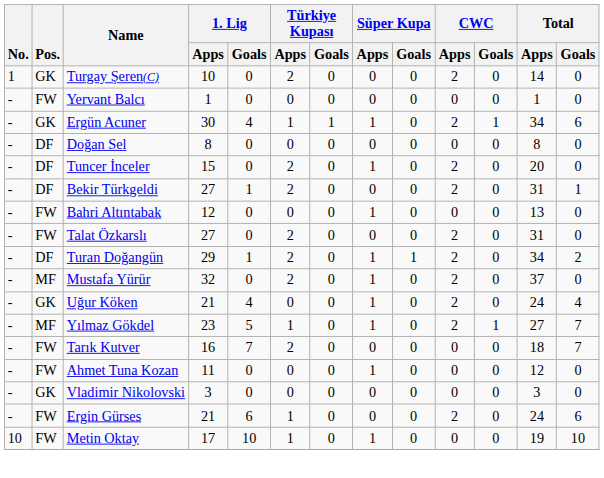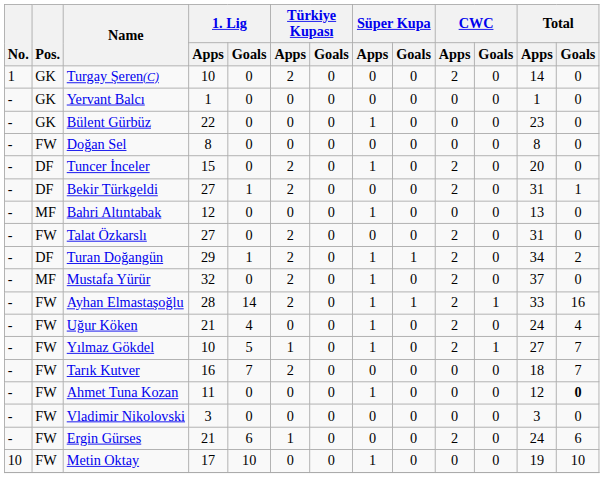 <table class="wikitable" style="text-align:center">
 <tr>
 <th rowspan="2" valign="bottom">No.</th>
 <th rowspan="2" valign="bottom">Pos.</th>
 <th rowspan="2">Name</th>
 <th colspan="2" width="85"><a href='#'>1. Lig</a></th>
 <th colspan="2" width="85"><a href='#'>Türkiye Kupası</a></th>
 <th colspan="2" width="85"><a href='#'>Süper Kupa</a></th>
 <th colspan="2" width="85"><a href='#'>CWC</a></th>
 <th colspan="2" width="85">Total</th>
 </tr>
 <tr>
 <th>Apps</th>
 <th>Goals</th>
 <th>Apps</th>
 <th>Goals</th>
 <th>Apps</th>
 <th>Goals</th>
 <th>Apps</th>
 <th>Goals</th>
 <th>Apps</th>
 <th>Goals</th>
 </tr>
 <tr>
 <td align="left">1</td>
 <td align="left">GK</td>
 <td align="left"> <a href='#'>Turgay Şeren</a><small><em><a href='#'>(C)</a></em></small></td>
 <td>10</td>
 <td>0</td>
 <td>2</td>
 <td>0</td>
 <td>0</td>
 <td>0</td>
 <td>2</td>
 <td>0</td>
 <td>14</td>
 <td>0</td>
 </tr>
 <tr>
 <td align="left">-</td>
-<td align="left">FW</td>
+<td align="left">GK</td>
 <td align="left"> <a href='#'>Yervant Balcı</a></td>
 <td>1</td>
 <td>0</td>
 <td>0</td>
 <td>0</td>
 <td>0</td>
 <td>0</td>
 <td>0</td>
 <td>0</td>
 <td>1</td>
 <td>0</td>
 </tr>
 <tr>
 <td align="left">-</td>
 <td align="left">GK</td>
-<td align="left"> <a href='#'>Ergün Acuner</a></td>
-<td>30</td>
-<td>4</td>
-<td>1</td>
-<td>1</td>
+<td align="left"> <a href='#'>Bülent Gürbüz</a></td>
+<td>22</td>
+<td>0</td>
+<td>0</td>
+<td>0</td>
 <td>1</td>
 <td>0</td>
-<td>2</td>
-<td>1</td>
-<td>34</td>
-<td>6</td>
+<td>0</td>
+<td>0</td>
+<td>23</td>
+<td>0</td>
 </tr>
 <tr>
 <td align="left">-</td>
-<td align="left">DF</td>
+<td align="left">FW</td>
 <td align="left"> <a href='#'>Doğan Sel</a></td>
 <td>8</td>
 <td>0</td>
 <td>0</td>
 <td>0</td>
 <td>0</td>
 <td>0</td>
 <td>0</td>
 <td>0</td>
 <td>8</td>
 <td>0</td>
 </tr>
 <tr>
 <td align="left">-</td>
 <td align="left">DF</td>
 <td align="left"> <a href='#'>Tuncer İnceler</a></td>
 <td>15</td>
 <td>0</td>
 <td>2</td>
 <td>0</td>
 <td>1</td>
 <td>0</td>
 <td>2</td>
 <td>0</td>
 <td>20</td>
 <td>0</td>
 </tr>
 <tr>
 <td align="left">-</td>
 <td align="left">DF</td>
 <td align="left"> <a href='#'>Bekir Türkgeldi</a></td>
 <td>27</td>
 <td>1</td>
 <td>2</td>
 <td>0</td>
 <td>0</td>
 <td>0</td>
 <td>2</td>
 <td>0</td>
 <td>31</td>
 <td>1</td>
 </tr>
 <tr>
 <td align="left">-</td>
-<td align="left">FW</td>
+<td align="left">MF</td>
 <td align="left"> <a href='#'>Bahri Altıntabak</a></td>
 <td>12</td>
 <td>0</td>
 <td>0</td>
 <td>0</td>
 <td>1</td>
 <td>0</td>
 <td>0</td>
 <td>0</td>
 <td>13</td>
 <td>0</td>
 </tr>
 <tr>
 <td align="left">-</td>
 <td align="left">FW</td>
 <td align="left"> <a href='#'>Talat Özkarslı</a></td>
 <td>27</td>
 <td>0</td>
 <td>2</td>
 <td>0</td>
 <td>0</td>
 <td>0</td>
 <td>2</td>
 <td>0</td>
 <td>31</td>
 <td>0</td>
 </tr>
 <tr>
 <td align="left">-</td>
 <td align="left">DF</td>
 <td align="left"> <a href='#'>Turan Doğangün</a></td>
 <td>29</td>
 <td>1</td>
 <td>2</td>
 <td>0</td>
 <td>1</td>
 <td>1</td>
 <td>2</td>
 <td>0</td>
 <td>34</td>
 <td>2</td>
 </tr>
 <tr>
 <td align="left">-</td>
 <td align="left">MF</td>
 <td align="left"> <a href='#'>Mustafa Yürür</a></td>
 <td>32</td>
 <td>0</td>
 <td>2</td>
 <td>0</td>
 <td>1</td>
 <td>0</td>
 <td>2</td>
 <td>0</td>
 <td>37</td>
 <td>0</td>
 </tr>
 <tr>
 <td align="left">-</td>
-<td align="left">GK</td>
+<td align="left">FW</td>
+<td align="left"> <a href='#'>Ayhan Elmastaşoğlu</a></td>
+<td>28</td>
+<td>14</td>
+<td>2</td>
+<td>0</td>
+<td>1</td>
+<td>1</td>
+<td>2</td>
+<td>1</td>
+<td>33</td>
+<td>16</td>
+</tr>
+<tr>
+<td align="left">-</td>
+<td align="left">FW</td>
 <td align="left"> <a href='#'>Uğur Köken</a></td>
 <td>21</td>
 <td>4</td>
 <td>0</td>
 <td>0</td>
 <td>1</td>
 <td>0</td>
 <td>2</td>
 <td>0</td>
 <td>24</td>
 <td>4</td>
 </tr>
 <tr>
 <td align="left">-</td>
-<td align="left">MF</td>
+<td align="left">FW</td>
 <td align="left"> <a href='#'>Yılmaz Gökdel</a></td>
-<td>23</td>
+<td>10</td>
 <td>5</td>
 <td>1</td>
 <td>0</td>
 <td>1</td>
 <td>0</td>
 <td>2</td>
 <td>1</td>
 <td>27</td>
 <td>7</td>
 </tr>
 <tr>
 <td align="left">-</td>
 <td align="left">FW</td>
 <td align="left"> <a href='#'>Tarık Kutver</a></td>
 <td>16</td>
 <td>7</td>
 <td>2</td>
 <td>0</td>
 <td>0</td>
 <td>0</td>
 <td>0</td>
 <td>0</td>
 <td>18</td>
 <td>7</td>
 </tr>
 <tr>
 <td align="left">-</td>
 <td align="left">FW</td>
 <td align="left"> <a href='#'>Ahmet Tuna Kozan</a></td>
 <td>11</td>
 <td>0</td>
 <td>0</td>
 <td>0</td>
 <td>1</td>
 <td>0</td>
 <td>0</td>
 <td>0</td>
 <td>12</td>
-<td>0</td>
+<td><strong>0</strong></td>
 </tr>
 <tr>
 <td align="left">-</td>
-<td align="left">GK</td>
+<td align="left">FW</td>
 <td align="left"> <a href='#'>Vladimir Nikolovski</a></td>
 <td>3</td>
 <td>0</td>
 <td>0</td>
 <td>0</td>
 <td>0</td>
 <td>0</td>
 <td>0</td>
 <td>0</td>
 <td>3</td>
 <td>0</td>
 </tr>
 <tr>
 <td align="left">-</td>
 <td align="left">FW</td>
 <td align="left"> <a href='#'>Ergin Gürses</a></td>
 <td>21</td>
 <td>6</td>
 <td>1</td>
 <td>0</td>
 <td>0</td>
 <td>0</td>
 <td>2</td>
 <td>0</td>
 <td>24</td>
 <td>6</td>
 </tr>
 <tr>
 <td align="left">10</td>
 <td align="left">FW</td>
 <td align="left"> <a href='#'>Metin Oktay</a></td>
 <td>17</td>
 <td>10</td>
-<td>1</td>
+<td>0</td>
 <td>0</td>
 <td>1</td>
 <td>0</td>
 <td>0</td>
 <td>0</td>
 <td>19</td>
 <td>10</td>
 </tr>
 <tr>
 </tr>
 </table>
